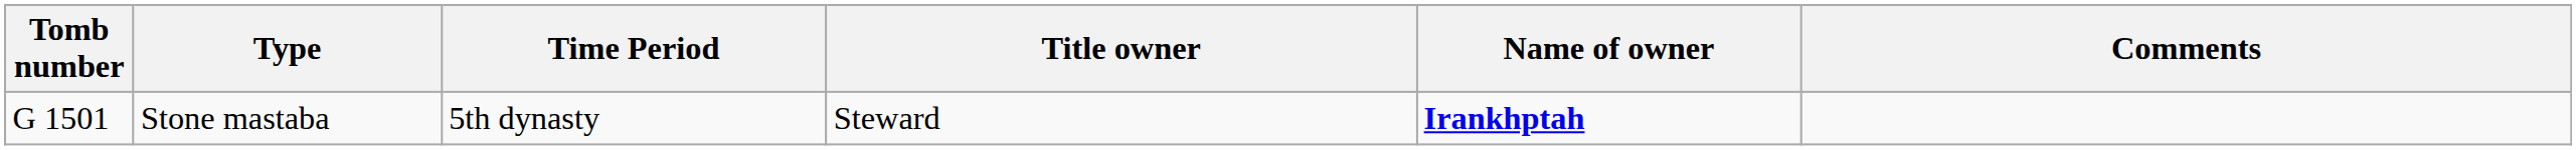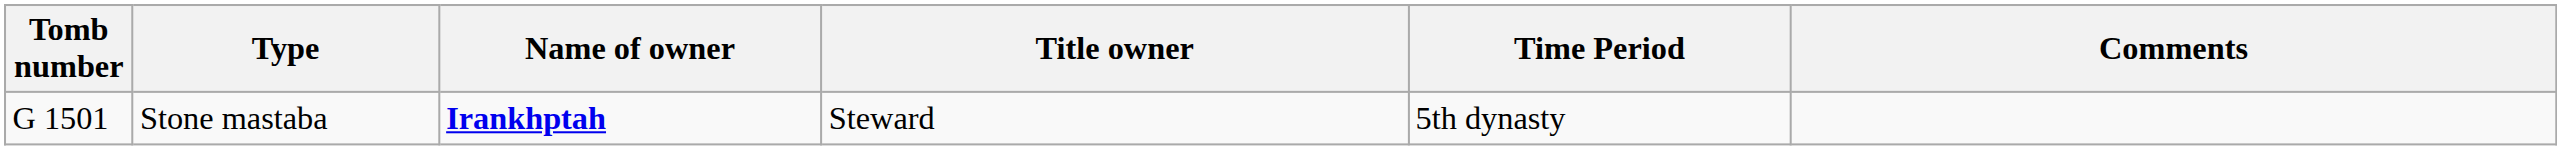 <table class="wikitable" style="width: 100%;">
 <tr>
 <th width="5%">Tomb number</th>
 <th width="12%">Type</th>
+<th width="15%">Name of owner</th>
+<th width="23%">Title owner</th>
 <th width="15%">Time Period</th>
-<th width="23%">Title owner</th>
-<th width="15%">Name of owner</th>
 <th width="30%">Comments</th>
 </tr>
 <tr>
 <td>G 1501</td>
 <td>Stone mastaba</td>
+<td><strong><a href='#'>Irankhptah</a></strong></td>
+<td>Steward</td>
 <td>5th dynasty</td>
-<td>Steward</td>
-<td><strong><a href='#'>Irankhptah</a></strong></td>
 <td></td>
 </tr>
 </table>
